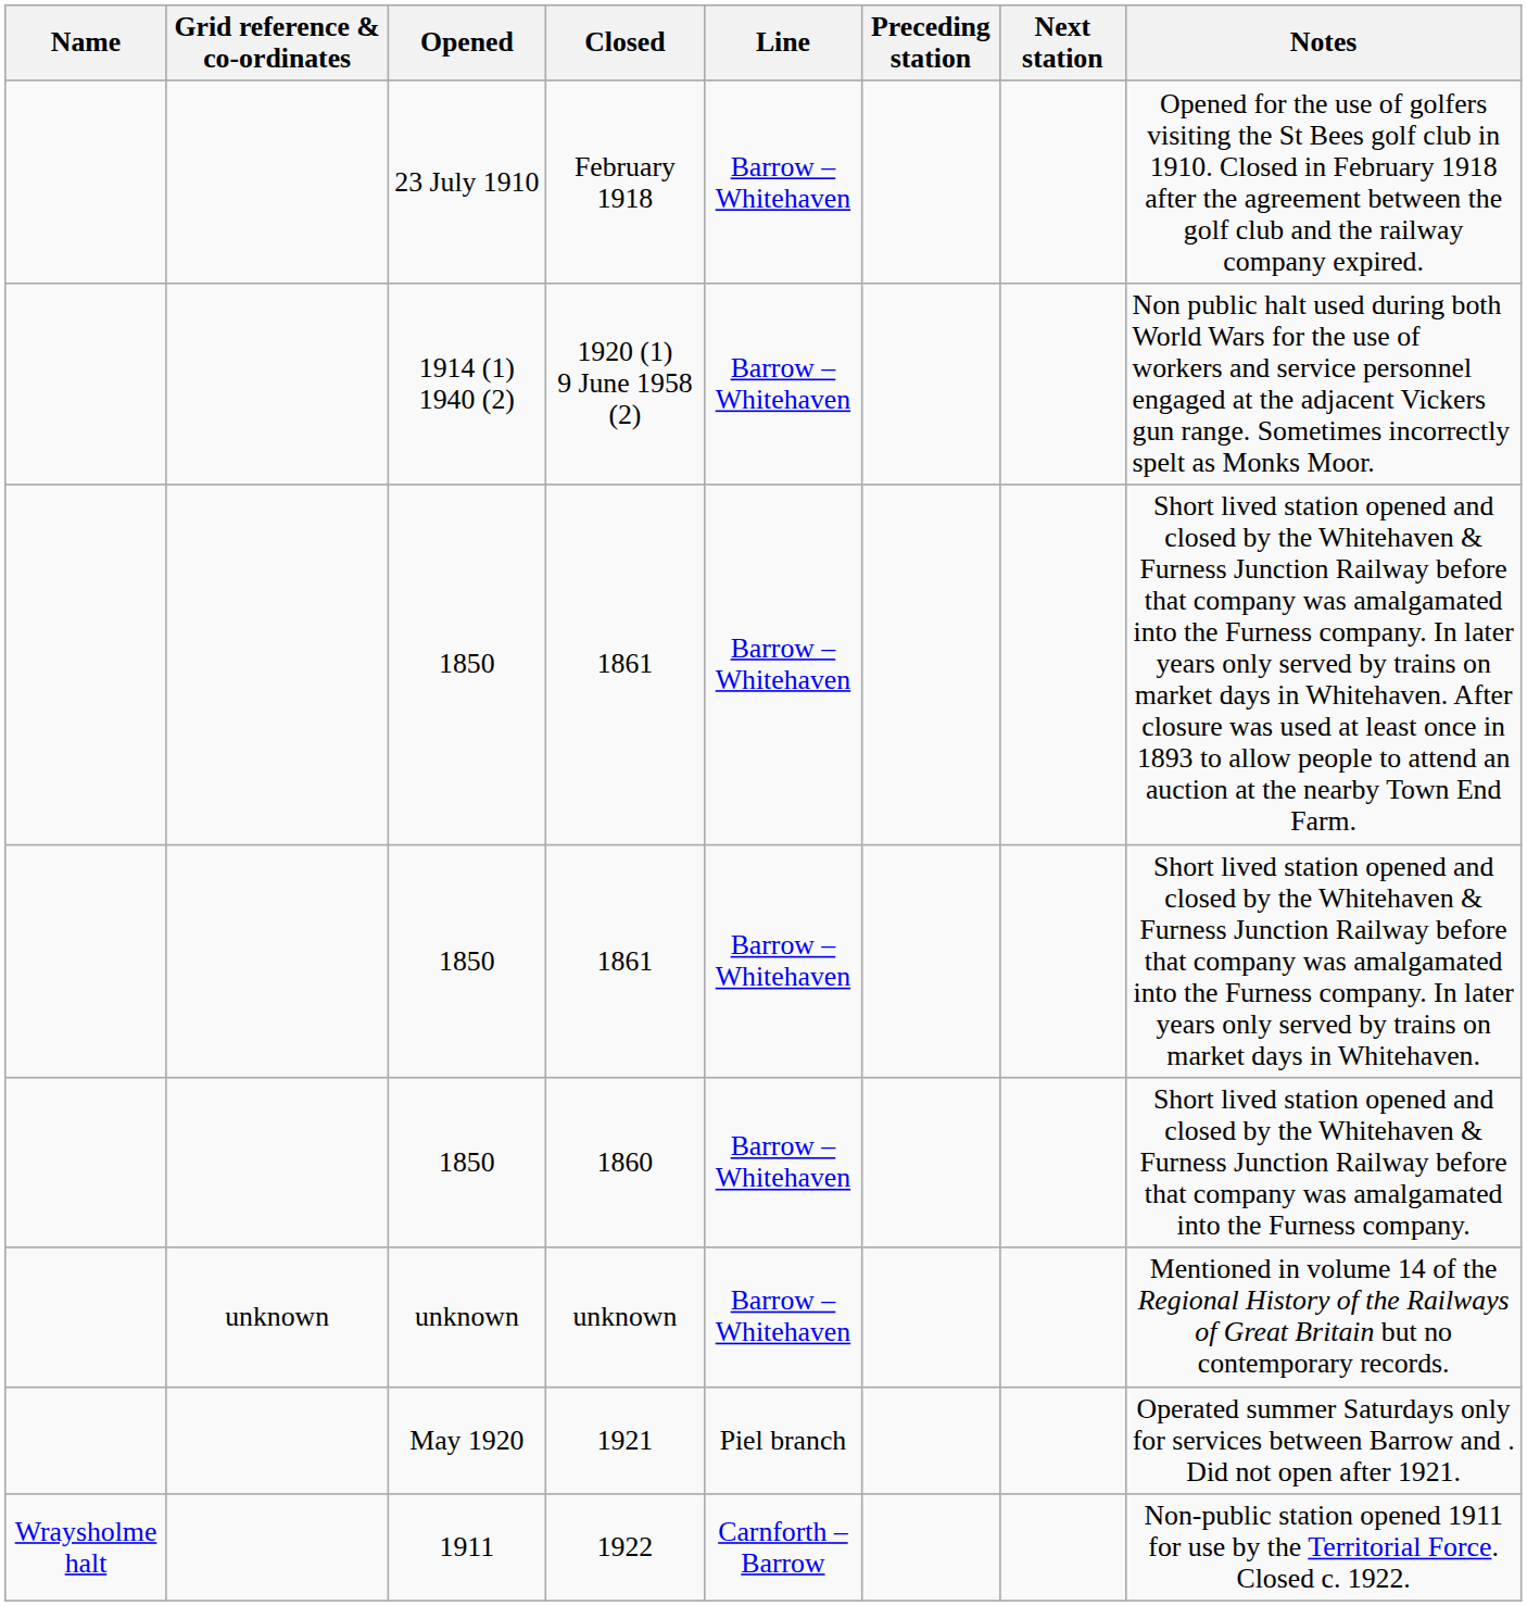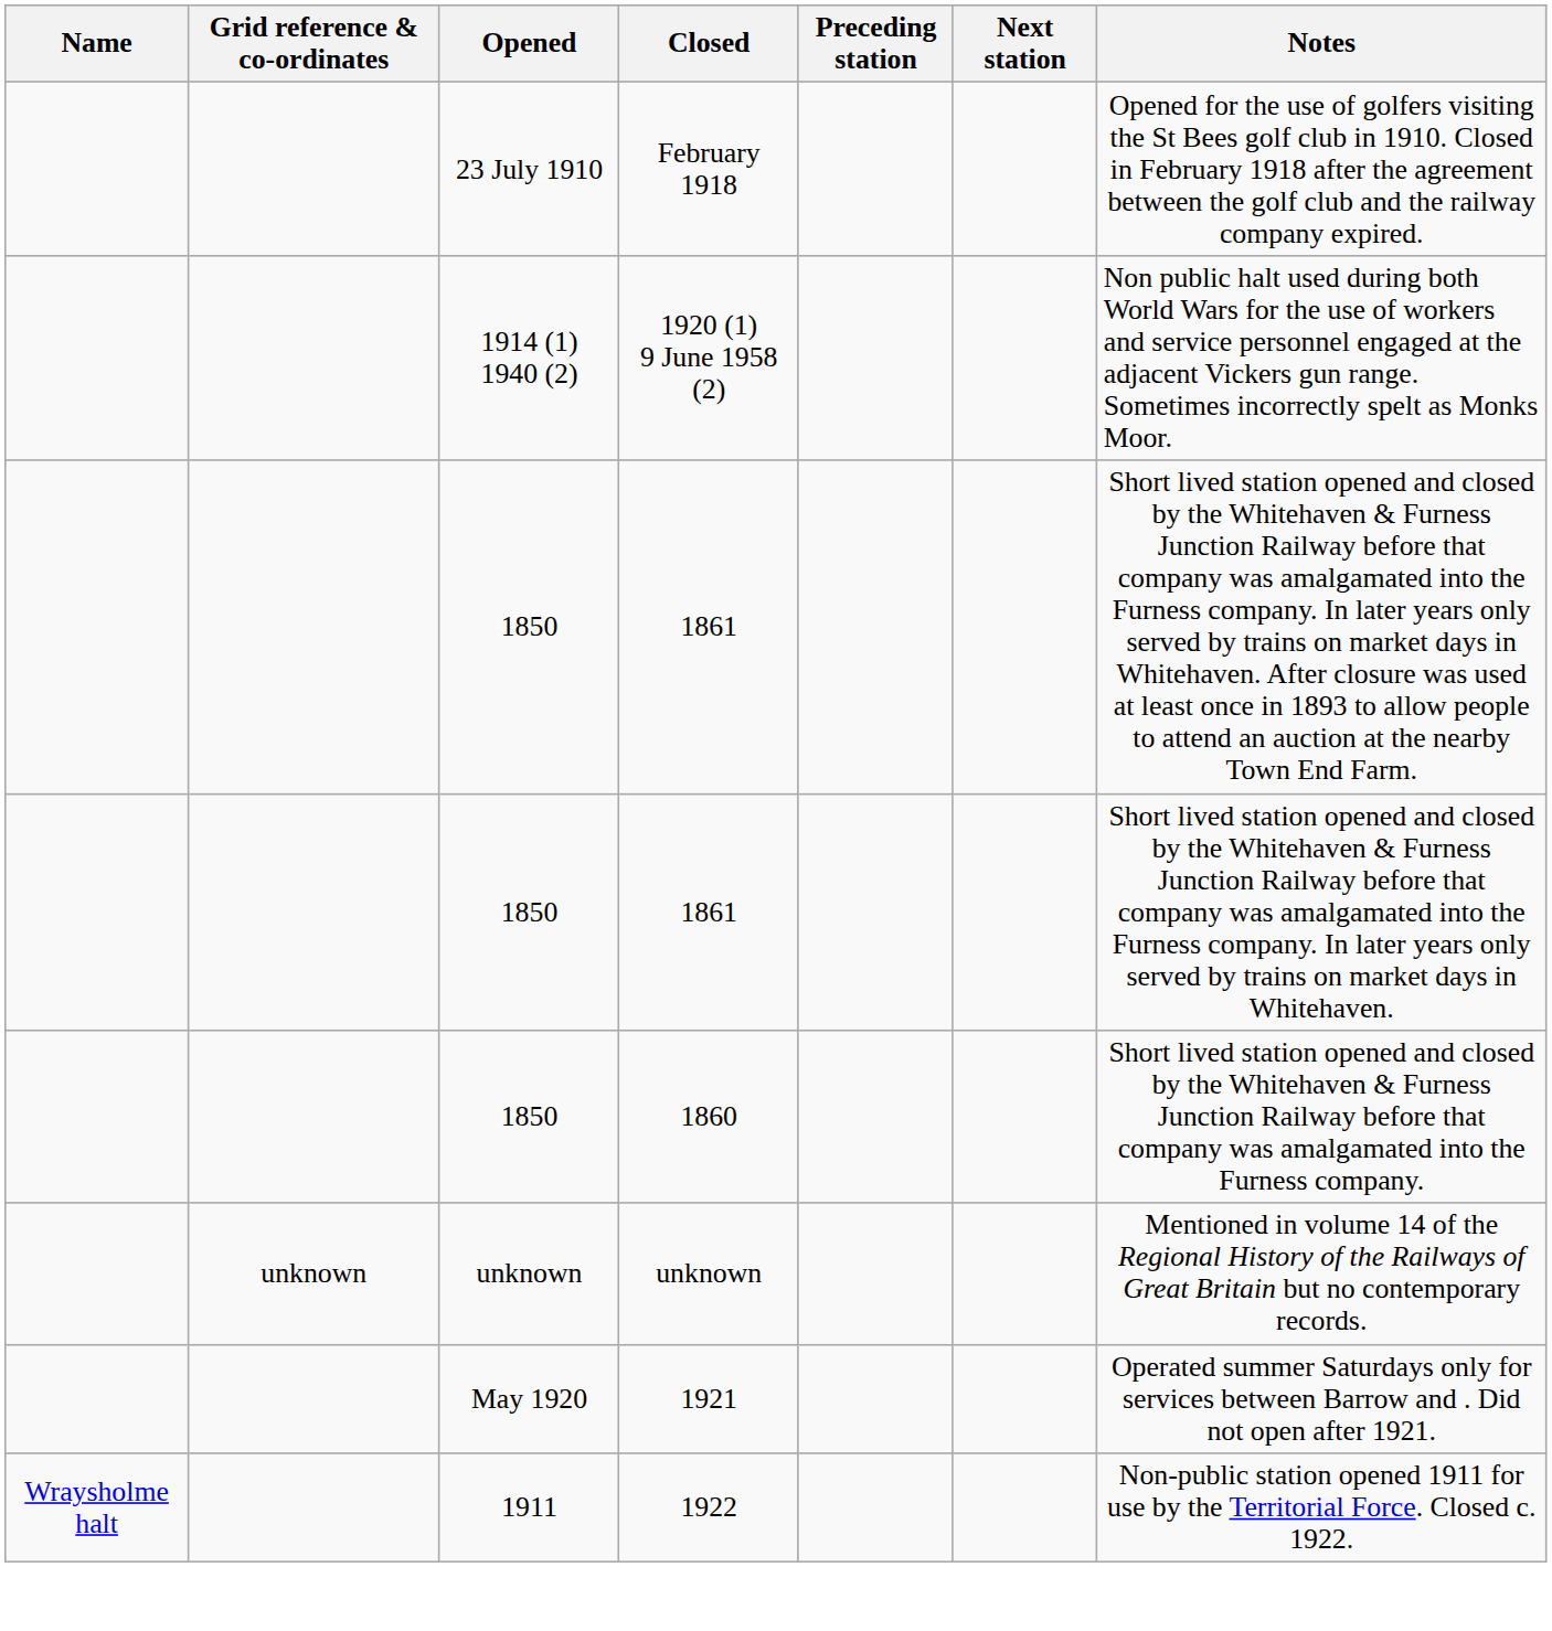 <table class="wikitable" style="text-align: center">
 <tr>
 <th style="width: 10%;">Name</th>
 <th style="width: 14%;">Grid reference & co-ordinates</th>
 <th style="width: 10%;">Opened</th>
 <th style="width: 10%;">Closed</th>
-<th style="width: 10%;">Line</th>
 <th style="width: 8%;">Preceding station</th>
 <th style="width: 8%;">Next station</th>
 <th style="width: 25%;">Notes</th>
 </tr>
 <tr>
 <td></td>
 <td><br> </td>
 <td>23 July 1910</td>
 <td>February 1918</td>
-<td><a href='#'>Barrow – Whitehaven</a></td>
 <td></td>
 <td></td>
 <td>Opened for the use of golfers visiting the St Bees golf club in 1910.  Closed in February 1918 after the agreement between the golf club and the railway company expired.</td>
 </tr>
 <tr>
 <td></td>
 <td> <br> </td>
 <td>1914 (1)<br>1940 (2)</td>
 <td>1920 (1)<br>9 June 1958 (2)</td>
-<td><a href='#'>Barrow – Whitehaven</a></td>
 <td></td>
 <td></td>
 <td style="text-align: left">Non public halt used during both World Wars for the use of workers and service personnel engaged at the adjacent Vickers gun range. Sometimes incorrectly spelt as Monks Moor.</td>
 </tr>
 <tr>
 <td></td>
 <td> <br> </td>
 <td>1850</td>
 <td>1861</td>
-<td><a href='#'>Barrow – Whitehaven</a></td>
 <td></td>
 <td></td>
 <td>Short lived station opened and closed by the Whitehaven & Furness Junction Railway before that company was amalgamated into the Furness company. In later years only served by trains on market days in Whitehaven. After closure was used at least once in 1893 to allow people to attend an auction at the nearby Town End Farm.</td>
 </tr>
 <tr>
 <td></td>
 <td><br> </td>
 <td>1850</td>
 <td>1861</td>
-<td><a href='#'>Barrow – Whitehaven</a></td>
 <td></td>
 <td></td>
 <td>Short lived station opened and closed by the Whitehaven & Furness Junction Railway before that company was amalgamated into the Furness company. In later years only served by trains on market days in Whitehaven.</td>
 </tr>
 <tr>
 <td></td>
 <td><br> </td>
 <td>1850</td>
 <td>1860</td>
-<td><a href='#'>Barrow – Whitehaven</a></td>
 <td></td>
 <td></td>
 <td>Short lived station opened and closed by the Whitehaven & Furness Junction Railway before that company was amalgamated into the Furness company.</td>
 </tr>
 <tr>
 <td></td>
 <td>unknown</td>
 <td>unknown</td>
 <td>unknown</td>
-<td><a href='#'>Barrow – Whitehaven</a></td>
 <td></td>
 <td></td>
 <td>Mentioned in volume 14 of the <em>Regional History of the Railways of Great Britain</em> but no contemporary records.</td>
 </tr>
 <tr>
 <td></td>
 <td><br> </td>
 <td>May 1920</td>
 <td>1921</td>
-<td>Piel branch</td>
 <td></td>
 <td></td>
 <td>Operated summer Saturdays only for services between Barrow and .  Did not open after 1921.</td>
 </tr>
 <tr>
 <td><a href='#'>Wraysholme halt</a></td>
 <td><br></td>
 <td>1911</td>
 <td>1922</td>
-<td><a href='#'>Carnforth – Barrow</a></td>
 <td></td>
 <td></td>
 <td>Non-public station opened 1911 for use by the <a href='#'>Territorial Force</a>. Closed c. 1922.</td>
 </tr>
 </table>
